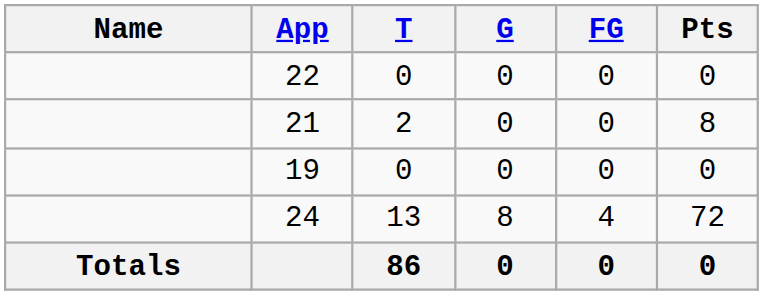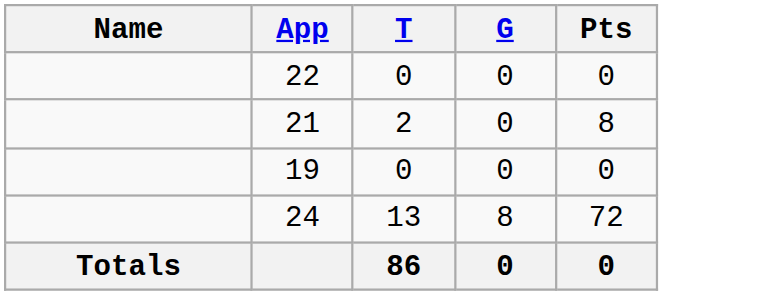 <table class="wikitable sortable" style="text-align: center;">
 <tr>
 <th style="width:8em">Name</th>
 <th style="width:3em"><a href='#'>App</a></th>
 <th style="width:3em"><a href='#'>T</a></th>
 <th style="width:3em"><a href='#'>G</a></th>
-<th style="width:3em"><a href='#'>FG</a></th>
 <th style="width:3em">Pts</th>
 </tr>
 <tr>
 <td style="text-align:left;"></td>
 <td>22</td>
-<td>0</td>
 <td>0</td>
 <td>0</td>
 <td>0</td>
 </tr>
 <tr>
 <td style="text-align:left;"></td>
 <td>21</td>
 <td>2</td>
 <td>0</td>
-<td>0</td>
 <td>8</td>
 </tr>
 <tr>
 <td style="text-align:left;"></td>
 <td>19</td>
-<td>0</td>
 <td>0</td>
 <td>0</td>
 <td>0</td>
 </tr>
 <tr>
 <td style="text-align:left;"></td>
 <td>24</td>
 <td>13</td>
 <td>8</td>
-<td>4</td>
 <td>72</td>
 </tr>
 <tr class="sortbottom">
 <th>Totals</th>
 <th></th>
 <th>86</th>
 <th>0</th>
 <th>0</th>
-<th>0</th>
 </tr>
 </table>
